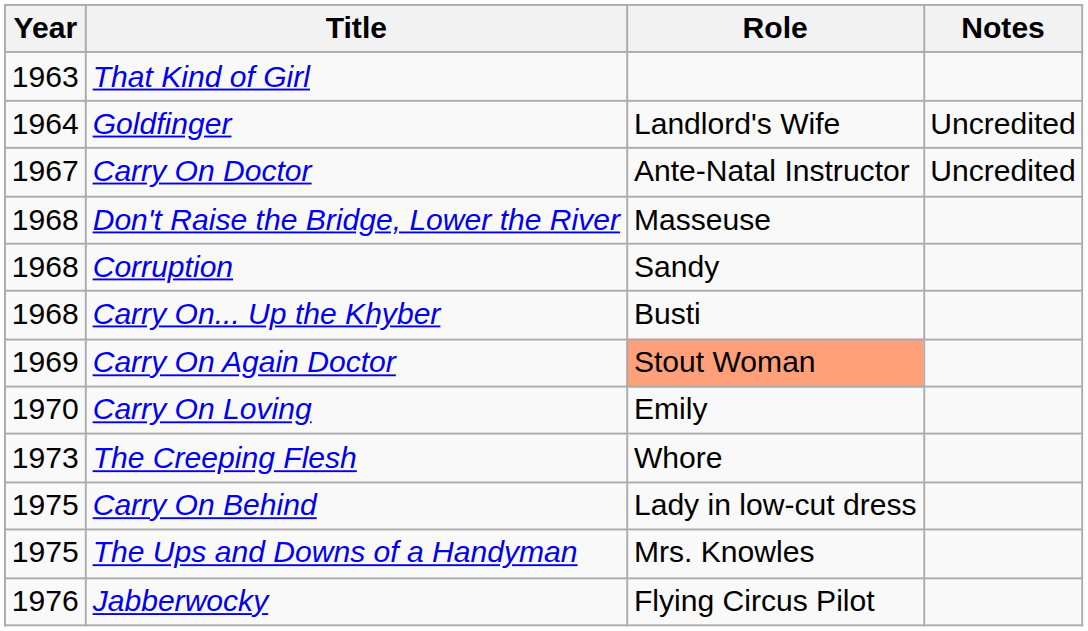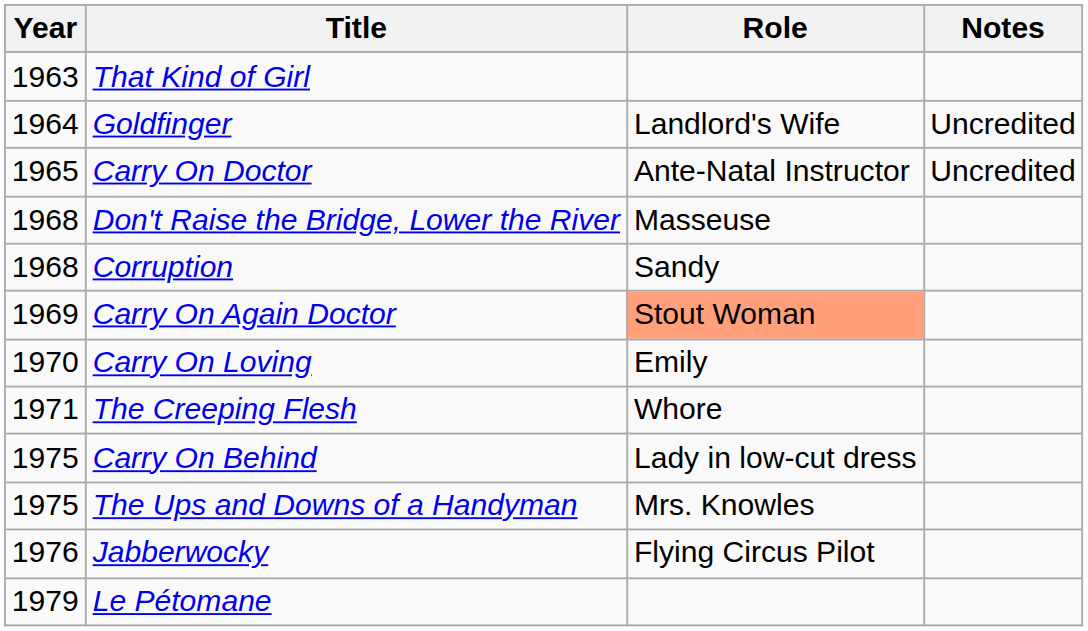 <table class="wikitable">
 <tr>
 <th>Year</th>
 <th>Title</th>
 <th>Role</th>
 <th>Notes</th>
 </tr>
 <tr>
 <td>1963</td>
 <td><em><a href='#'>That Kind of Girl</a></em></td>
 <td></td>
 <td></td>
 </tr>
 <tr>
 <td>1964</td>
 <td><em><a href='#'>Goldfinger</a></em></td>
 <td>Landlord's Wife</td>
 <td>Uncredited</td>
 </tr>
 <tr>
-<td>1967</td>
+<td>1965</td>
 <td><em><a href='#'>Carry On Doctor</a></em></td>
 <td>Ante-Natal Instructor</td>
 <td>Uncredited</td>
 </tr>
 <tr>
 <td>1968</td>
 <td><em><a href='#'>Don't Raise the Bridge, Lower the River</a></em></td>
 <td>Masseuse</td>
 <td></td>
 </tr>
 <tr>
 <td>1968</td>
 <td><em><a href='#'>Corruption</a></em></td>
 <td>Sandy</td>
 <td></td>
 </tr>
 <tr>
-<td>1968</td>
-<td><em><a href='#'>Carry On... Up the Khyber</a></em></td>
-<td>Busti</td>
-<td></td>
-</tr>
-<tr>
 <td>1969</td>
 <td><em><a href='#'>Carry On Again Doctor</a></em></td>
 <td style="background: lightsalmon;">Stout Woman</td>
 <td></td>
 </tr>
 <tr>
 <td>1970</td>
 <td><em><a href='#'>Carry On Loving</a></em></td>
 <td>Emily</td>
 <td></td>
 </tr>
 <tr>
-<td>1973</td>
+<td>1971</td>
 <td><em><a href='#'>The Creeping Flesh</a></em></td>
 <td>Whore</td>
 <td></td>
 </tr>
 <tr>
 <td>1975</td>
 <td><em><a href='#'>Carry On Behind</a></em></td>
 <td>Lady in low-cut dress</td>
 <td></td>
 </tr>
 <tr>
 <td>1975</td>
 <td><em><a href='#'>The Ups and Downs of a Handyman</a></em></td>
 <td>Mrs. Knowles</td>
 <td></td>
 </tr>
 <tr>
 <td>1976</td>
 <td><em><a href='#'>Jabberwocky</a></em></td>
 <td>Flying Circus Pilot</td>
 <td></td>
 </tr>
+<tr>
+<td>1979</td>
+<td><em><a href='#'>Le Pétomane</a></em></td>
+<td></td>
+<td></td>
+</tr>
 </table>
